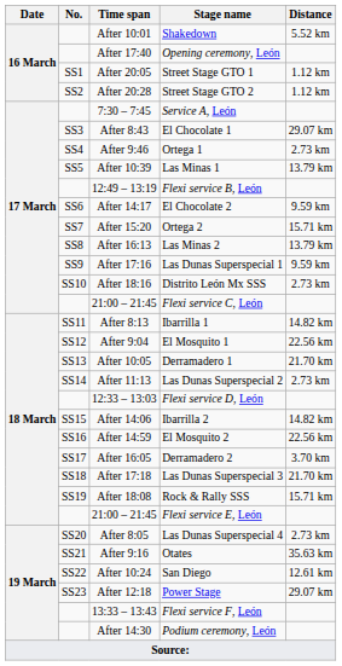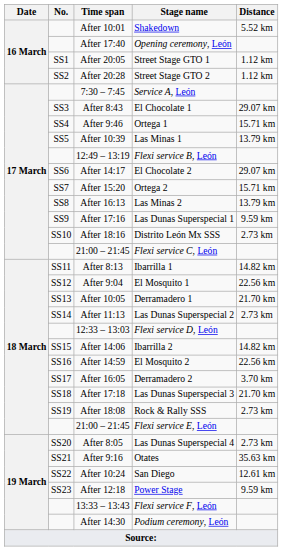 <table class="wikitable" style="font-size: 85%;">
 <tr>
 <th>Date</th>
 <th>No.</th>
 <th>Time span</th>
 <th>Stage name</th>
 <th>Distance</th>
 </tr>
 <tr>
 <th rowspan="4">16 March</th>
 <td></td>
 <td align="center">After 10:01</td>
 <td><a href='#'>Shakedown</a></td>
 <td align="center">5.52 km</td>
 </tr>
 <tr>
 <td align="center"></td>
 <td align="center">After 17:40</td>
 <td><em>Opening ceremony</em>, <a href='#'>León</a></td>
 <td></td>
 </tr>
 <tr>
 <td align="center">SS1</td>
 <td align="center">After 20:05</td>
 <td>Street Stage GTO 1</td>
 <td align="center">1.12 km</td>
 </tr>
 <tr>
 <td align="center">SS2</td>
 <td align="center">After 20:28</td>
 <td>Street Stage GTO 2</td>
 <td align="center">1.12 km</td>
 </tr>
 <tr>
 <th rowspan="11">17 March</th>
 <td align="center"></td>
 <td align="center">7:30 – 7:45</td>
 <td><em>Service A</em>, <a href='#'>León</a></td>
 <td></td>
 </tr>
 <tr>
 <td align="center">SS3</td>
 <td align="center">After 8:43</td>
 <td>El Chocolate 1</td>
 <td align="center">29.07 km</td>
 </tr>
 <tr>
 <td align="center">SS4</td>
 <td align="center">After 9:46</td>
 <td>Ortega 1</td>
-<td align="center">2.73 km</td>
+<td align="center">15.71 km</td>
 </tr>
 <tr>
 <td align="center">SS5</td>
 <td align="center">After 10:39</td>
 <td>Las Minas 1</td>
 <td align="center">13.79 km</td>
 </tr>
 <tr>
 <td align="center"></td>
 <td align="center">12:49 – 13:19</td>
 <td><em>Flexi service B</em>, <a href='#'>León</a></td>
 <td></td>
 </tr>
 <tr>
 <td align="center">SS6</td>
 <td align="center">After 14:17</td>
 <td>El Chocolate 2</td>
-<td align="center">9.59 km</td>
+<td align="center">29.07 km</td>
 </tr>
 <tr>
 <td align="center">SS7</td>
 <td align="center">After 15:20</td>
 <td>Ortega 2</td>
 <td align="center">15.71 km</td>
 </tr>
 <tr>
 <td align="center">SS8</td>
 <td align="center">After 16:13</td>
 <td>Las Minas 2</td>
 <td align="center">13.79 km</td>
 </tr>
 <tr>
 <td align="center">SS9</td>
 <td align="center">After 17:16</td>
 <td>Las Dunas Superspecial 1</td>
 <td align="center">9.59 km</td>
 </tr>
 <tr>
 <td align="center">SS10</td>
 <td align="center">After 18:16</td>
 <td>Distrito León Mx SSS</td>
 <td align="center">2.73 km</td>
 </tr>
 <tr>
 <td align="center"></td>
 <td align="center">21:00 – 21:45</td>
 <td><em>Flexi service C</em>, <a href='#'>León</a></td>
 <td></td>
 </tr>
 <tr>
 <th rowspan="11">18 March</th>
 <td align="center">SS11</td>
 <td align="center">After 8:13</td>
 <td>Ibarrilla 1</td>
 <td align="center">14.82 km</td>
 </tr>
 <tr>
 <td align="center">SS12</td>
 <td align="center">After 9:04</td>
 <td>El Mosquito 1</td>
 <td align="center">22.56 km</td>
 </tr>
 <tr>
 <td align="center">SS13</td>
 <td align="center">After 10:05</td>
 <td>Derramadero 1</td>
 <td align="center">21.70 km</td>
 </tr>
 <tr>
 <td align="center">SS14</td>
 <td align="center">After 11:13</td>
 <td>Las Dunas Superspecial 2</td>
 <td align="center">2.73 km</td>
 </tr>
 <tr>
 <td align="center"></td>
 <td align="center">12:33 – 13:03</td>
 <td><em>Flexi service D</em>, <a href='#'>León</a></td>
 <td></td>
 </tr>
 <tr>
 <td align="center">SS15</td>
 <td align="center">After 14:06</td>
 <td>Ibarrilla 2</td>
 <td align="center">14.82 km</td>
 </tr>
 <tr>
 <td align="center">SS16</td>
 <td align="center">After 14:59</td>
 <td>El Mosquito 2</td>
 <td align="center">22.56 km</td>
 </tr>
 <tr>
 <td align="center">SS17</td>
 <td align="center">After 16:05</td>
 <td>Derramadero 2</td>
 <td align="center">3.70 km</td>
 </tr>
 <tr>
 <td align="center">SS18</td>
 <td align="center">After 17:18</td>
 <td>Las Dunas Superspecial 3</td>
 <td align="center">21.70 km</td>
 </tr>
 <tr>
 <td align="center">SS19</td>
 <td align="center">After 18:08</td>
 <td>Rock & Rally SSS</td>
-<td align="center">15.71 km</td>
+<td align="center">2.73 km</td>
 </tr>
 <tr>
 <td align="center"></td>
 <td align="center">21:00 – 21:45</td>
 <td><em>Flexi service E</em>, <a href='#'>León</a></td>
 <td></td>
 </tr>
 <tr>
 <th rowspan="6">19 March</th>
 <td align="center">SS20</td>
 <td align="center">After 8:05</td>
 <td>Las Dunas Superspecial 4</td>
 <td align="center">2.73 km</td>
 </tr>
 <tr>
 <td align="center">SS21</td>
 <td align="center">After 9:16</td>
 <td>Otates</td>
 <td align="center">35.63 km</td>
 </tr>
 <tr>
 <td align="center">SS22</td>
 <td align="center">After 10:24</td>
 <td>San Diego</td>
 <td align="center">12.61 km</td>
 </tr>
 <tr>
 <td align="center">SS23</td>
 <td align="center">After 12:18</td>
 <td><a href='#'>Power Stage</a></td>
-<td align="center">29.07 km</td>
+<td align="center">9.59 km</td>
 </tr>
 <tr>
 <td align="center"></td>
 <td align="center">13:33 – 13:43</td>
 <td><em>Flexi service F</em>, <a href='#'>León</a></td>
 <td></td>
 </tr>
 <tr>
 <td align="center"></td>
 <td align="center">After 14:30</td>
 <td><em>Podium ceremony</em>, <a href='#'>León</a></td>
 <td></td>
 </tr>
 <tr>
 <td style="background-color:#EAECF0; text-align:center" colspan="6"><strong>Source:</strong></td>
 </tr>
 </table>
